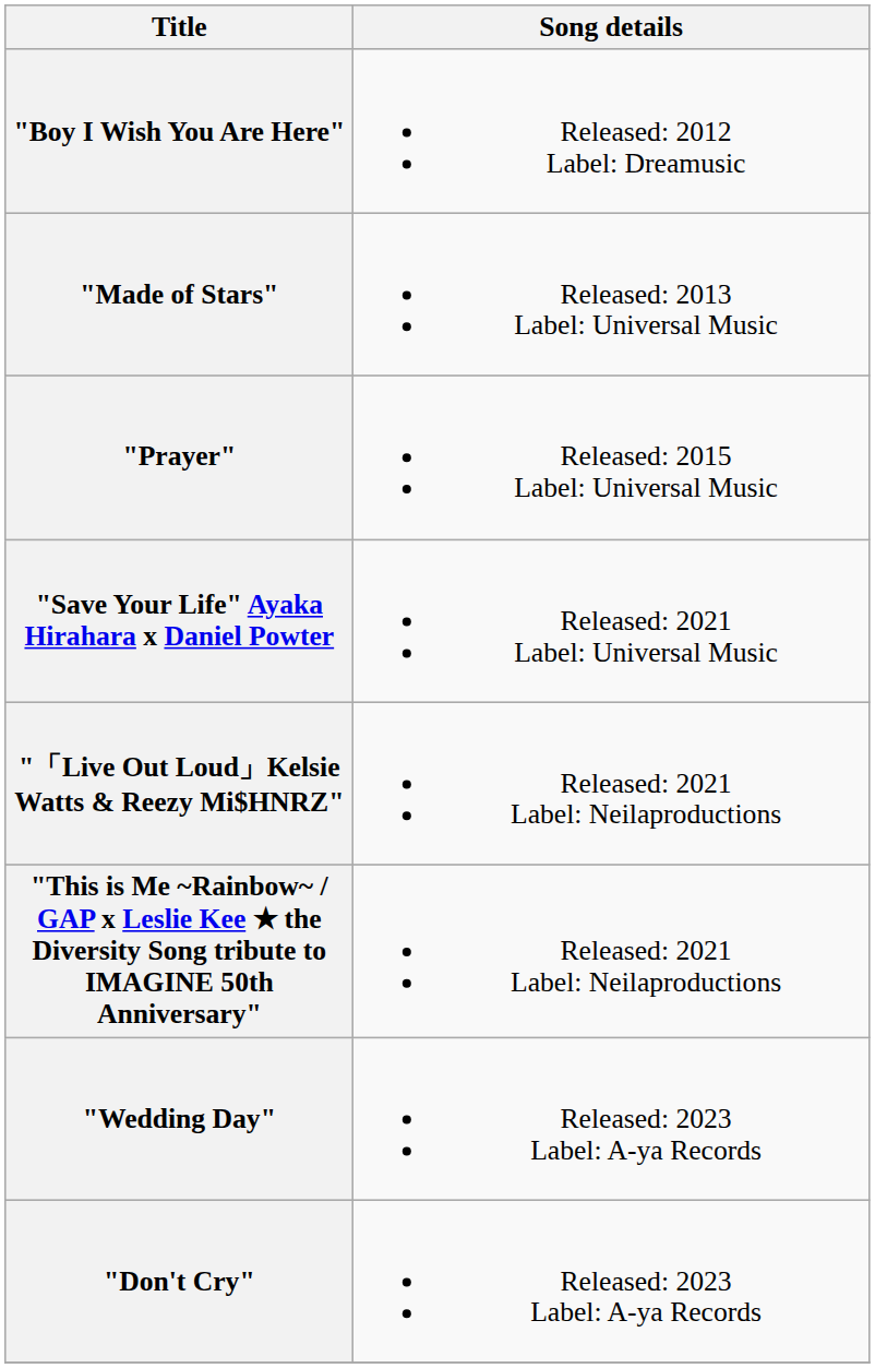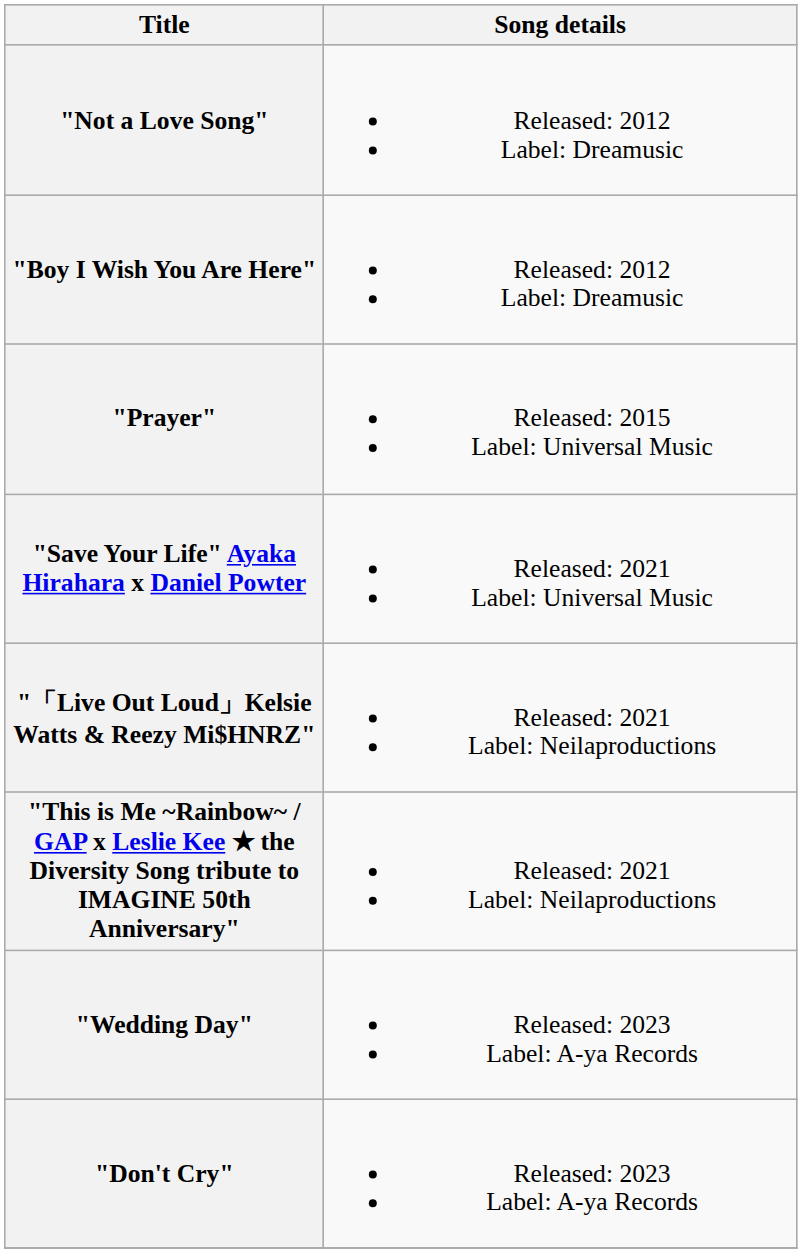 <table class="wikitable plainrowheaders" style="text-align:center;">
 <tr>
 <th scope="col" style="width:12em;">Title</th>
 <th scope="col" style="width:18em;">Song details</th>
 </tr>
 <tr>
-<th scope="row">"Boy I Wish You Are Here"</th>
+<th scope="row">"Not a Love Song"</th>
 <td><br><ul><li>Released: 2012</li><li>Label: Dreamusic</li></ul></td>
 </tr>
 <tr>
-<th scope="row">"Made of Stars"</th>
-<td><br><ul><li>Released: 2013</li><li>Label: Universal Music</li></ul></td>
+<th scope="row">"Boy I Wish You Are Here"</th>
+<td><br><ul><li>Released: 2012</li><li>Label: Dreamusic</li></ul></td>
 </tr>
 <tr>
 <th scope="row">"Prayer"</th>
 <td><br><ul><li>Released: 2015</li><li>Label: Universal Music</li></ul></td>
 </tr>
 <tr>
 <th scope="row">"Save Your Life" <a href='#'>Ayaka Hirahara</a> x <a href='#'>Daniel Powter</a></th>
 <td><br><ul><li>Released: 2021</li><li>Label: Universal Music</li></ul></td>
 </tr>
 <tr>
 <th scope="row">"「Live Out Loud」Kelsie Watts & Reezy Mi$HNRZ"</th>
 <td><br><ul><li>Released: 2021</li><li>Label: Neilaproductions</li></ul></td>
 </tr>
 <tr>
 <th scope="row">"This is Me ~Rainbow~ / <a href='#'>GAP</a> x <a href='#'>Leslie Kee</a> ★ the Diversity Song tribute to IMAGINE 50th Anniversary"</th>
 <td><br><ul><li>Released: 2021</li><li>Label: Neilaproductions</li></ul></td>
 </tr>
 <tr>
 <th scope="row">"Wedding Day"</th>
 <td><br><ul><li>Released: 2023</li><li>Label: A-ya Records</li></ul></td>
 </tr>
 <tr>
 <th scope="row">"Don't Cry"</th>
 <td><br><ul><li>Released: 2023</li><li>Label: A-ya Records</li></ul></td>
 </tr>
 <tr>
 </tr>
 </table>
